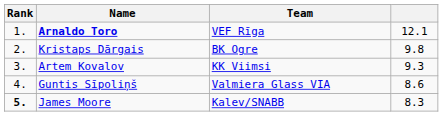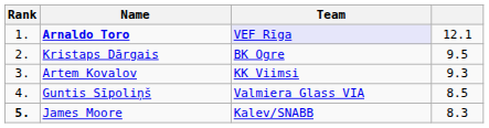 <table class="wikitable" style="text-align: center;">
 <tr>
 <th>Rank</th>
 <th width=200>Name</th>
 <th width=210>Team</th>
 <th width=50></th>
 </tr>
 <tr>
 <td>1.</td>
 <td align="left"> <strong><a href='#'>Arnaldo Toro</a></strong></td>
-<td style="text-align:left;"> <a href='#'>VEF Rīga</a></td>
+<td style="background: lavender; text-align:left;"> <a href='#'>VEF Rīga</a></td>
 <td>12.1</td>
 </tr>
 <tr>
 <td>2.</td>
 <td align="left"> <a href='#'>Kristaps Dārgais</a></td>
 <td style="text-align:left;"> <a href='#'>BK Ogre</a></td>
-<td>9.8</td>
+<td>9.5</td>
 </tr>
 <tr>
 <td>3.</td>
 <td align="left"> <a href='#'>Artem Kovalov</a></td>
 <td style="text-align:left;"> <a href='#'>KK Viimsi</a></td>
 <td>9.3</td>
 </tr>
 <tr>
 <td>4.</td>
 <td align="left"> <a href='#'>Guntis Sīpoliņš</a></td>
 <td style="text-align:left;"> <a href='#'>Valmiera Glass VIA</a></td>
-<td>8.6</td>
+<td>8.5</td>
 </tr>
 <tr>
 <td><strong>5.</strong></td>
 <td align="left"> <a href='#'>James Moore</a></td>
 <td style="text-align:left;"> <a href='#'>Kalev/SNABB</a></td>
 <td>8.3</td>
 </tr>
 </table>
